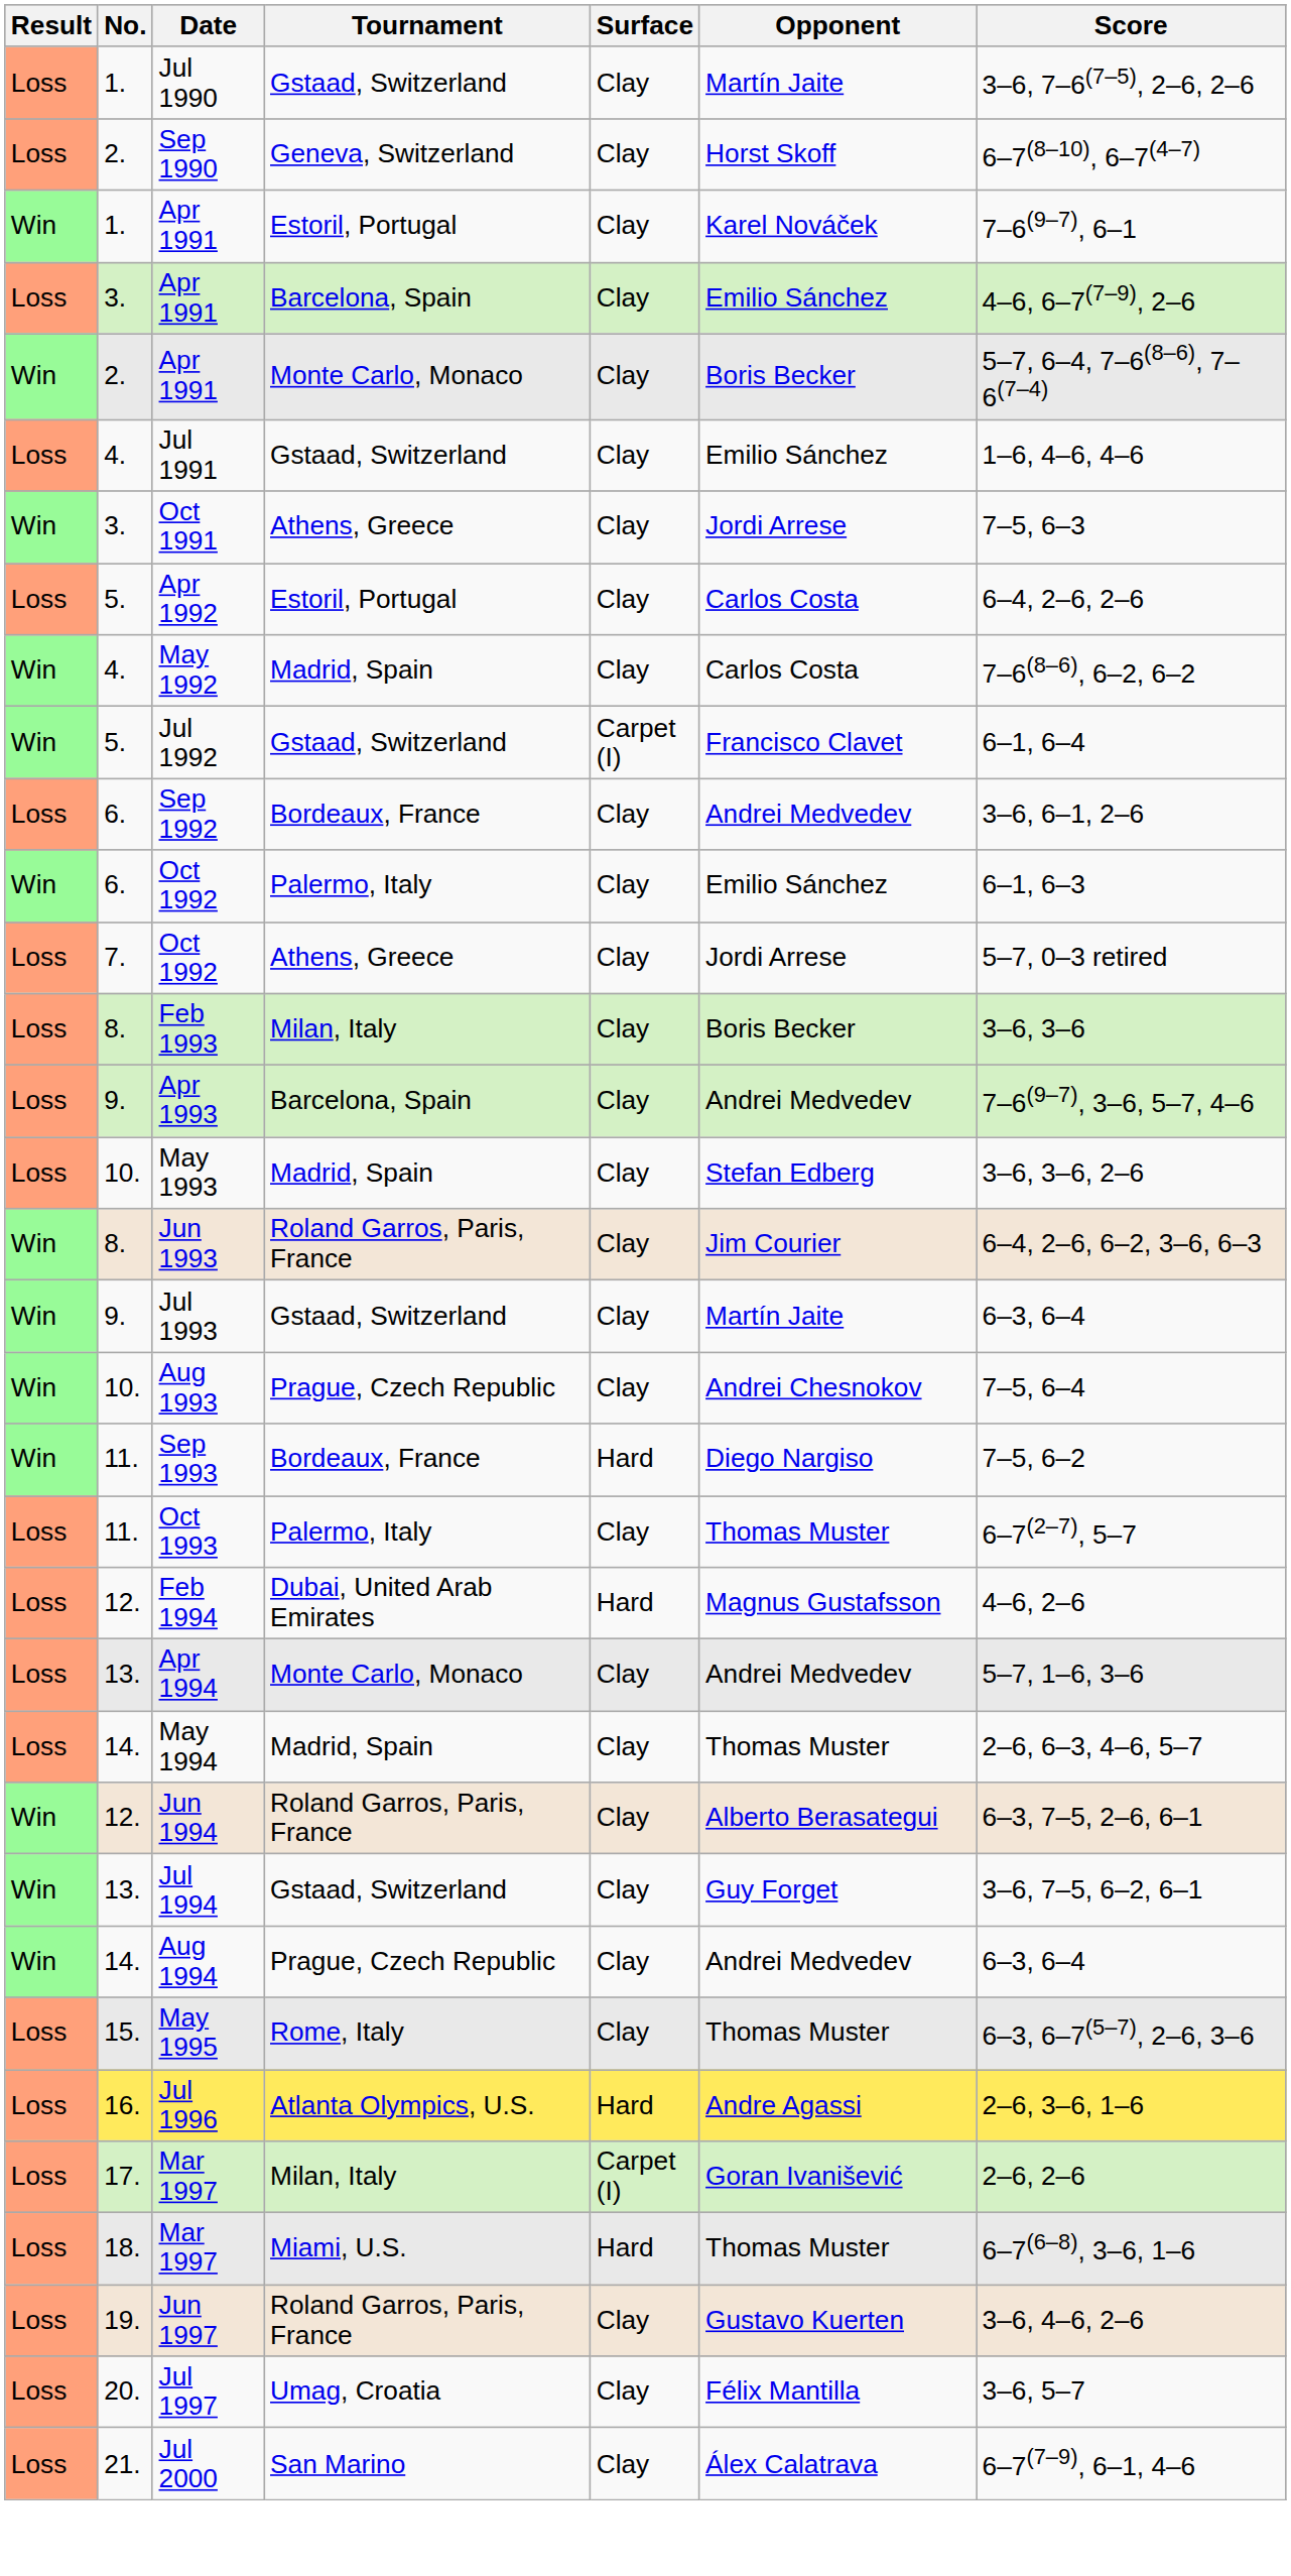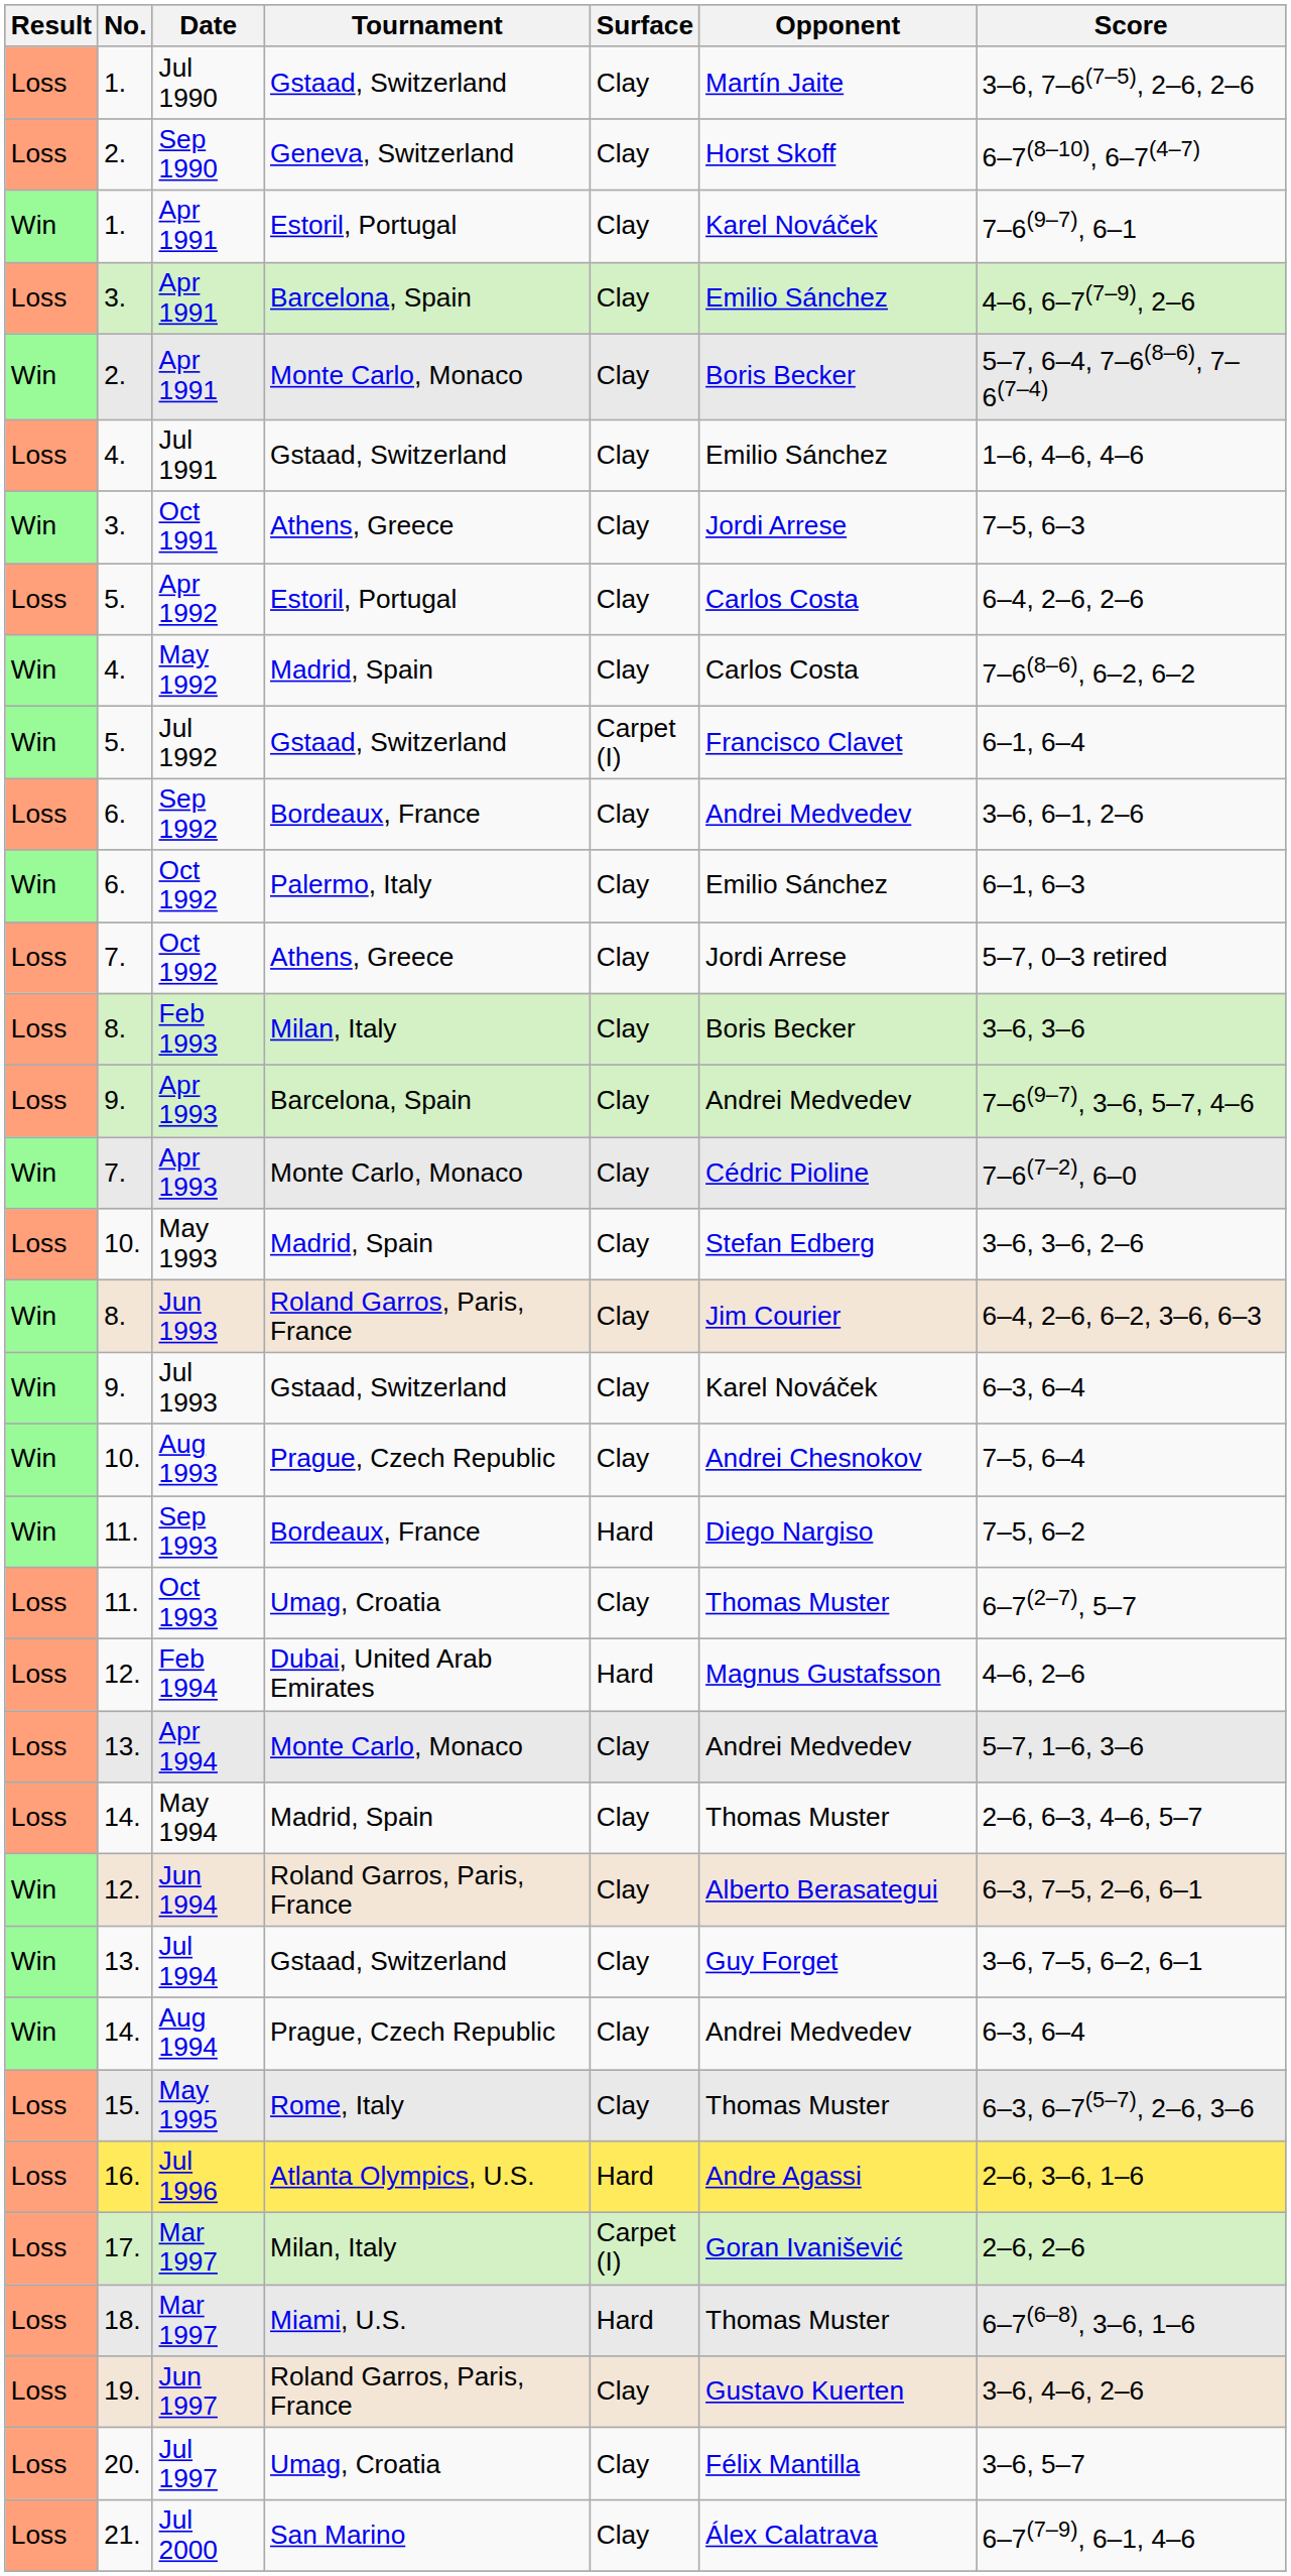 <table class="sortable wikitable">
 <tr>
 <th style="width:40px">Result</th>
 <th style="width:20px" class="unsortable">No.</th>
 <th style="width:60px">Date</th>
 <th style="width:190px">Tournament</th>
 <th style="width:50px">Surface</th>
 <th style="width:160px">Opponent</th>
 <th style="width:180px" class="unsortable">Score</th>
 </tr>
 <tr>
 <td style="background:#ffa07a;">Loss</td>
 <td>1.</td>
 <td>Jul 1990</td>
 <td><a href='#'>Gstaad</a>, Switzerland</td>
 <td>Clay</td>
 <td> <a href='#'>Martín Jaite</a></td>
 <td>3–6, 7–6<sup>(7–5)</sup>, 2–6, 2–6</td>
 </tr>
 <tr>
 <td style="background:#ffa07a;">Loss</td>
 <td>2.</td>
 <td><a href='#'>Sep 1990</a></td>
 <td><a href='#'>Geneva</a>, Switzerland</td>
 <td>Clay</td>
 <td> <a href='#'>Horst Skoff</a></td>
 <td>6–7<sup>(8–10)</sup>, 6–7<sup>(4–7)</sup></td>
 </tr>
 <tr>
 <td style="background:#98fb98;">Win</td>
 <td>1.</td>
 <td><a href='#'>Apr 1991</a></td>
 <td><a href='#'>Estoril</a>, Portugal</td>
 <td>Clay</td>
 <td> <a href='#'>Karel Nováček</a></td>
 <td>7–6<sup>(9–7)</sup>, 6–1</td>
 </tr>
 <tr style="background:#d4f1c5;">
 <td style="background:#ffa07a;">Loss</td>
 <td>3.</td>
 <td><a href='#'>Apr 1991</a></td>
 <td><a href='#'>Barcelona</a>, Spain</td>
 <td>Clay</td>
 <td> <a href='#'>Emilio Sánchez</a></td>
 <td>4–6, 6–7<sup>(7–9)</sup>, 2–6</td>
 </tr>
 <tr style="background:#e9e9e9;">
 <td style="background:#98fb98;">Win</td>
 <td>2.</td>
 <td><a href='#'>Apr 1991</a></td>
 <td><a href='#'>Monte Carlo</a>, Monaco</td>
 <td>Clay</td>
 <td> <a href='#'>Boris Becker</a></td>
 <td>5–7, 6–4, 7–6<sup>(8–6)</sup>, 7–6<sup>(7–4)</sup></td>
 </tr>
 <tr>
 <td style="background:#ffa07a;">Loss</td>
 <td>4.</td>
 <td>Jul 1991</td>
 <td>Gstaad, Switzerland</td>
 <td>Clay</td>
 <td> Emilio Sánchez</td>
 <td>1–6, 4–6, 4–6</td>
 </tr>
 <tr>
 <td style="background:#98fb98;">Win</td>
 <td>3.</td>
 <td><a href='#'>Oct 1991</a></td>
 <td><a href='#'>Athens</a>, Greece</td>
 <td>Clay</td>
 <td> <a href='#'>Jordi Arrese</a></td>
 <td>7–5, 6–3</td>
 </tr>
 <tr>
 <td style="background:#ffa07a;">Loss</td>
 <td>5.</td>
 <td><a href='#'>Apr 1992</a></td>
 <td><a href='#'>Estoril</a>, Portugal</td>
 <td>Clay</td>
 <td> <a href='#'>Carlos Costa</a></td>
 <td>6–4, 2–6, 2–6</td>
 </tr>
 <tr>
 <td style="background:#98fb98;">Win</td>
 <td>4.</td>
 <td><a href='#'>May 1992</a></td>
 <td><a href='#'>Madrid</a>, Spain</td>
 <td>Clay</td>
 <td> Carlos Costa</td>
 <td>7–6<sup>(8–6)</sup>, 6–2, 6–2</td>
 </tr>
 <tr>
 <td style="background:#98fb98;">Win</td>
 <td>5.</td>
 <td>Jul 1992</td>
 <td><a href='#'>Gstaad</a>, Switzerland</td>
 <td>Carpet (I)</td>
 <td> <a href='#'>Francisco Clavet</a></td>
 <td>6–1, 6–4</td>
 </tr>
 <tr>
 <td style="background:#ffa07a;">Loss</td>
 <td>6.</td>
 <td><a href='#'>Sep 1992</a></td>
 <td><a href='#'>Bordeaux</a>, France</td>
 <td>Clay</td>
 <td> <a href='#'>Andrei Medvedev</a></td>
 <td>3–6, 6–1, 2–6</td>
 </tr>
 <tr>
 <td style="background:#98fb98;">Win</td>
 <td>6.</td>
 <td><a href='#'>Oct 1992</a></td>
 <td><a href='#'>Palermo</a>, Italy</td>
 <td>Clay</td>
 <td> Emilio Sánchez</td>
 <td>6–1, 6–3</td>
 </tr>
 <tr>
 <td style="background:#ffa07a;">Loss</td>
 <td>7.</td>
 <td><a href='#'>Oct 1992</a></td>
 <td><a href='#'>Athens</a>, Greece</td>
 <td>Clay</td>
 <td> Jordi Arrese</td>
 <td>5–7, 0–3 retired</td>
 </tr>
 <tr style="background:#d4f1c5;">
 <td style="background:#ffa07a;">Loss</td>
 <td>8.</td>
 <td><a href='#'>Feb 1993</a></td>
 <td><a href='#'>Milan</a>, Italy</td>
 <td>Clay</td>
 <td> Boris Becker</td>
 <td>3–6, 3–6</td>
 </tr>
 <tr style="background:#d4f1c5;">
 <td style="background:#ffa07a;">Loss</td>
 <td>9.</td>
 <td><a href='#'>Apr 1993</a></td>
 <td>Barcelona, Spain</td>
 <td>Clay</td>
 <td> Andrei Medvedev</td>
 <td>7–6<sup>(9–7)</sup>, 3–6, 5–7, 4–6</td>
 </tr>
+<tr style="background:#e9e9e9;">
+<td style="background:#98fb98;">Win</td>
+<td>7.</td>
+<td><a href='#'>Apr 1993</a></td>
+<td>Monte Carlo, Monaco</td>
+<td>Clay</td>
+<td> <a href='#'>Cédric Pioline</a></td>
+<td>7–6<sup>(7–2)</sup>, 6–0</td>
+</tr>
 <tr>
 <td style="background:#ffa07a;">Loss</td>
 <td>10.</td>
 <td>May 1993</td>
 <td><a href='#'>Madrid</a>, Spain</td>
 <td>Clay</td>
 <td> <a href='#'>Stefan Edberg</a></td>
 <td>3–6, 3–6, 2–6</td>
 </tr>
 <tr style="background:#f3e6d7;">
 <td style="background:#98fb98;">Win</td>
 <td>8.</td>
 <td><a href='#'>Jun 1993</a></td>
 <td><a href='#'>Roland Garros</a>, Paris, France</td>
 <td>Clay</td>
 <td> <a href='#'>Jim Courier</a></td>
 <td>6–4, 2–6, 6–2, 3–6, 6–3</td>
 </tr>
 <tr>
 <td style="background:#98fb98;">Win</td>
 <td>9.</td>
 <td>Jul 1993</td>
 <td>Gstaad, Switzerland</td>
 <td>Clay</td>
-<td> <a href='#'>Martín Jaite</a></td>
+<td> Karel Nováček</td>
 <td>6–3, 6–4</td>
 </tr>
 <tr>
 <td style="background:#98fb98;">Win</td>
 <td>10.</td>
 <td><a href='#'>Aug 1993</a></td>
 <td><a href='#'>Prague</a>, Czech Republic</td>
 <td>Clay</td>
 <td> <a href='#'>Andrei Chesnokov</a></td>
 <td>7–5, 6–4</td>
 </tr>
 <tr>
 <td style="background:#98fb98;">Win</td>
 <td>11.</td>
 <td><a href='#'>Sep 1993</a></td>
 <td><a href='#'>Bordeaux</a>, France</td>
 <td>Hard</td>
 <td> <a href='#'>Diego Nargiso</a></td>
 <td>7–5, 6–2</td>
 </tr>
 <tr>
 <td style="background:#ffa07a;">Loss</td>
 <td>11.</td>
 <td><a href='#'>Oct 1993</a></td>
-<td><a href='#'>Palermo</a>, Italy</td>
+<td><a href='#'>Umag</a>, Croatia</td>
 <td>Clay</td>
 <td> <a href='#'>Thomas Muster</a></td>
 <td>6–7<sup>(2–7)</sup>, 5–7</td>
 </tr>
 <tr>
 <td style="background:#ffa07a;">Loss</td>
 <td>12.</td>
 <td><a href='#'>Feb 1994</a></td>
 <td><a href='#'>Dubai</a>, United Arab Emirates</td>
 <td>Hard</td>
 <td> <a href='#'>Magnus Gustafsson</a></td>
 <td>4–6, 2–6</td>
 </tr>
 <tr style="background:#e9e9e9;">
 <td style="background:#ffa07a;">Loss</td>
 <td>13.</td>
 <td><a href='#'>Apr 1994</a></td>
 <td><a href='#'>Monte Carlo</a>, Monaco</td>
 <td>Clay</td>
 <td> Andrei Medvedev</td>
 <td>5–7, 1–6, 3–6</td>
 </tr>
 <tr>
 <td style="background:#ffa07a;">Loss</td>
 <td>14.</td>
 <td>May 1994</td>
 <td>Madrid, Spain</td>
 <td>Clay</td>
 <td> Thomas Muster</td>
 <td>2–6, 6–3, 4–6, 5–7</td>
 </tr>
 <tr style="background:#f3e6d7;">
 <td style="background:#98fb98;">Win</td>
 <td>12.</td>
 <td><a href='#'>Jun 1994</a></td>
 <td>Roland Garros, Paris, France</td>
 <td>Clay</td>
 <td> <a href='#'>Alberto Berasategui</a></td>
 <td>6–3, 7–5, 2–6, 6–1</td>
 </tr>
 <tr>
 <td style="background:#98fb98;">Win</td>
 <td>13.</td>
 <td><a href='#'>Jul 1994</a></td>
 <td>Gstaad, Switzerland</td>
 <td>Clay</td>
 <td> <a href='#'>Guy Forget</a></td>
 <td>3–6, 7–5, 6–2, 6–1</td>
 </tr>
 <tr>
 <td style="background:#98fb98;">Win</td>
 <td>14.</td>
 <td><a href='#'>Aug 1994</a></td>
 <td>Prague, Czech Republic</td>
 <td>Clay</td>
 <td> Andrei Medvedev</td>
 <td>6–3, 6–4</td>
 </tr>
 <tr style="background:#e9e9e9;">
 <td style="background:#ffa07a;">Loss</td>
 <td>15.</td>
 <td><a href='#'>May 1995</a></td>
 <td><a href='#'>Rome</a>, Italy</td>
 <td>Clay</td>
 <td> Thomas Muster</td>
 <td>6–3, 6–7<sup>(5–7)</sup>, 2–6, 3–6</td>
 </tr>
 <tr style="background:#ffea5c;">
 <td style="background:#ffa07a;">Loss</td>
 <td>16.</td>
 <td><a href='#'>Jul 1996</a></td>
 <td><a href='#'>Atlanta Olympics</a>, U.S.</td>
 <td>Hard</td>
 <td> <a href='#'>Andre Agassi</a></td>
 <td>2–6, 3–6, 1–6</td>
 </tr>
 <tr style="background:#d4f1c5;">
 <td style="background:#ffa07a;">Loss</td>
 <td>17.</td>
 <td><a href='#'>Mar 1997</a></td>
 <td>Milan, Italy</td>
 <td>Carpet (I)</td>
 <td> <a href='#'>Goran Ivanišević</a></td>
 <td>2–6, 2–6</td>
 </tr>
 <tr style="background:#e9e9e9;">
 <td style="background:#ffa07a;">Loss</td>
 <td>18.</td>
 <td><a href='#'>Mar 1997</a></td>
 <td><a href='#'>Miami</a>, U.S.</td>
 <td>Hard</td>
 <td> Thomas Muster</td>
 <td>6–7<sup>(6–8)</sup>, 3–6, 1–6</td>
 </tr>
 <tr style="background:#f3e6d7;">
 <td style="background:#ffa07a;">Loss</td>
 <td>19.</td>
 <td><a href='#'>Jun 1997</a></td>
 <td>Roland Garros, Paris, France</td>
 <td>Clay</td>
 <td> <a href='#'>Gustavo Kuerten</a></td>
 <td>3–6, 4–6, 2–6</td>
 </tr>
 <tr>
 <td style="background:#ffa07a;">Loss</td>
 <td>20.</td>
 <td><a href='#'>Jul 1997</a></td>
 <td><a href='#'>Umag</a>, Croatia</td>
 <td>Clay</td>
 <td> <a href='#'>Félix Mantilla</a></td>
 <td>3–6, 5–7</td>
 </tr>
 <tr>
 <td style="background:#ffa07a;">Loss</td>
 <td>21.</td>
 <td><a href='#'>Jul 2000</a></td>
 <td><a href='#'>San Marino</a></td>
 <td>Clay</td>
 <td> <a href='#'>Álex Calatrava</a></td>
 <td>6–7<sup>(7–9)</sup>, 6–1, 4–6</td>
 </tr>
 </table>
